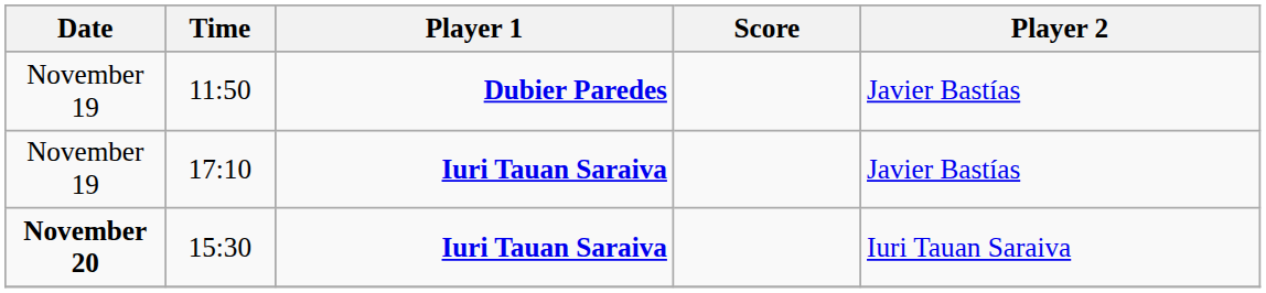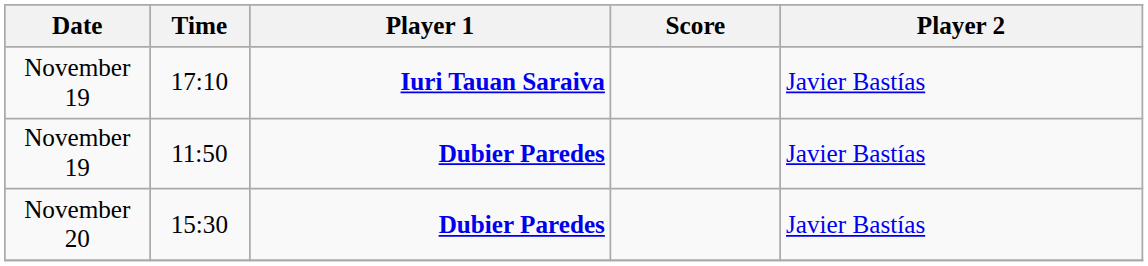 <table class="wikitable" style="font-size:90%; text-align:center">
 <tr>
 <th width="76">Date</th>
 <th width="50">Time</th>
 <th width="200">Player 1</th>
 <th width="90">Score</th>
 <th width="200">Player 2</th>
 </tr>
 <tr>
 <td>November 19</td>
+<td>17:10</td>
+<td align="right"><strong><a href='#'>Iuri Tauan Saraiva</a> </strong></td>
+<td></td>
+<td align="left"> <a href='#'>Javier Bastías</a></td>
+</tr>
+<tr>
+<td>November 19</td>
 <td>11:50</td>
 <td align="right"><strong><a href='#'>Dubier Paredes</a> </strong></td>
 <td></td>
 <td align="left"> <a href='#'>Javier Bastías</a></td>
 </tr>
 <tr>
-<td>November 19</td>
-<td>17:10</td>
-<td align="right"><strong><a href='#'>Iuri Tauan Saraiva</a> </strong></td>
+<td>November 20</td>
+<td>15:30</td>
+<td align="right"><strong><a href='#'>Dubier Paredes</a> </strong></td>
 <td></td>
 <td align="left"> <a href='#'>Javier Bastías</a></td>
 </tr>
 <tr>
-<td><strong>November 20</strong></td>
-<td>15:30</td>
-<td align="right"><strong><a href='#'>Iuri Tauan Saraiva</a> </strong></td>
-<td></td>
-<td align="left"> <a href='#'>Iuri Tauan Saraiva</a></td>
-</tr>
-<tr>
 </tr>
 </table>
